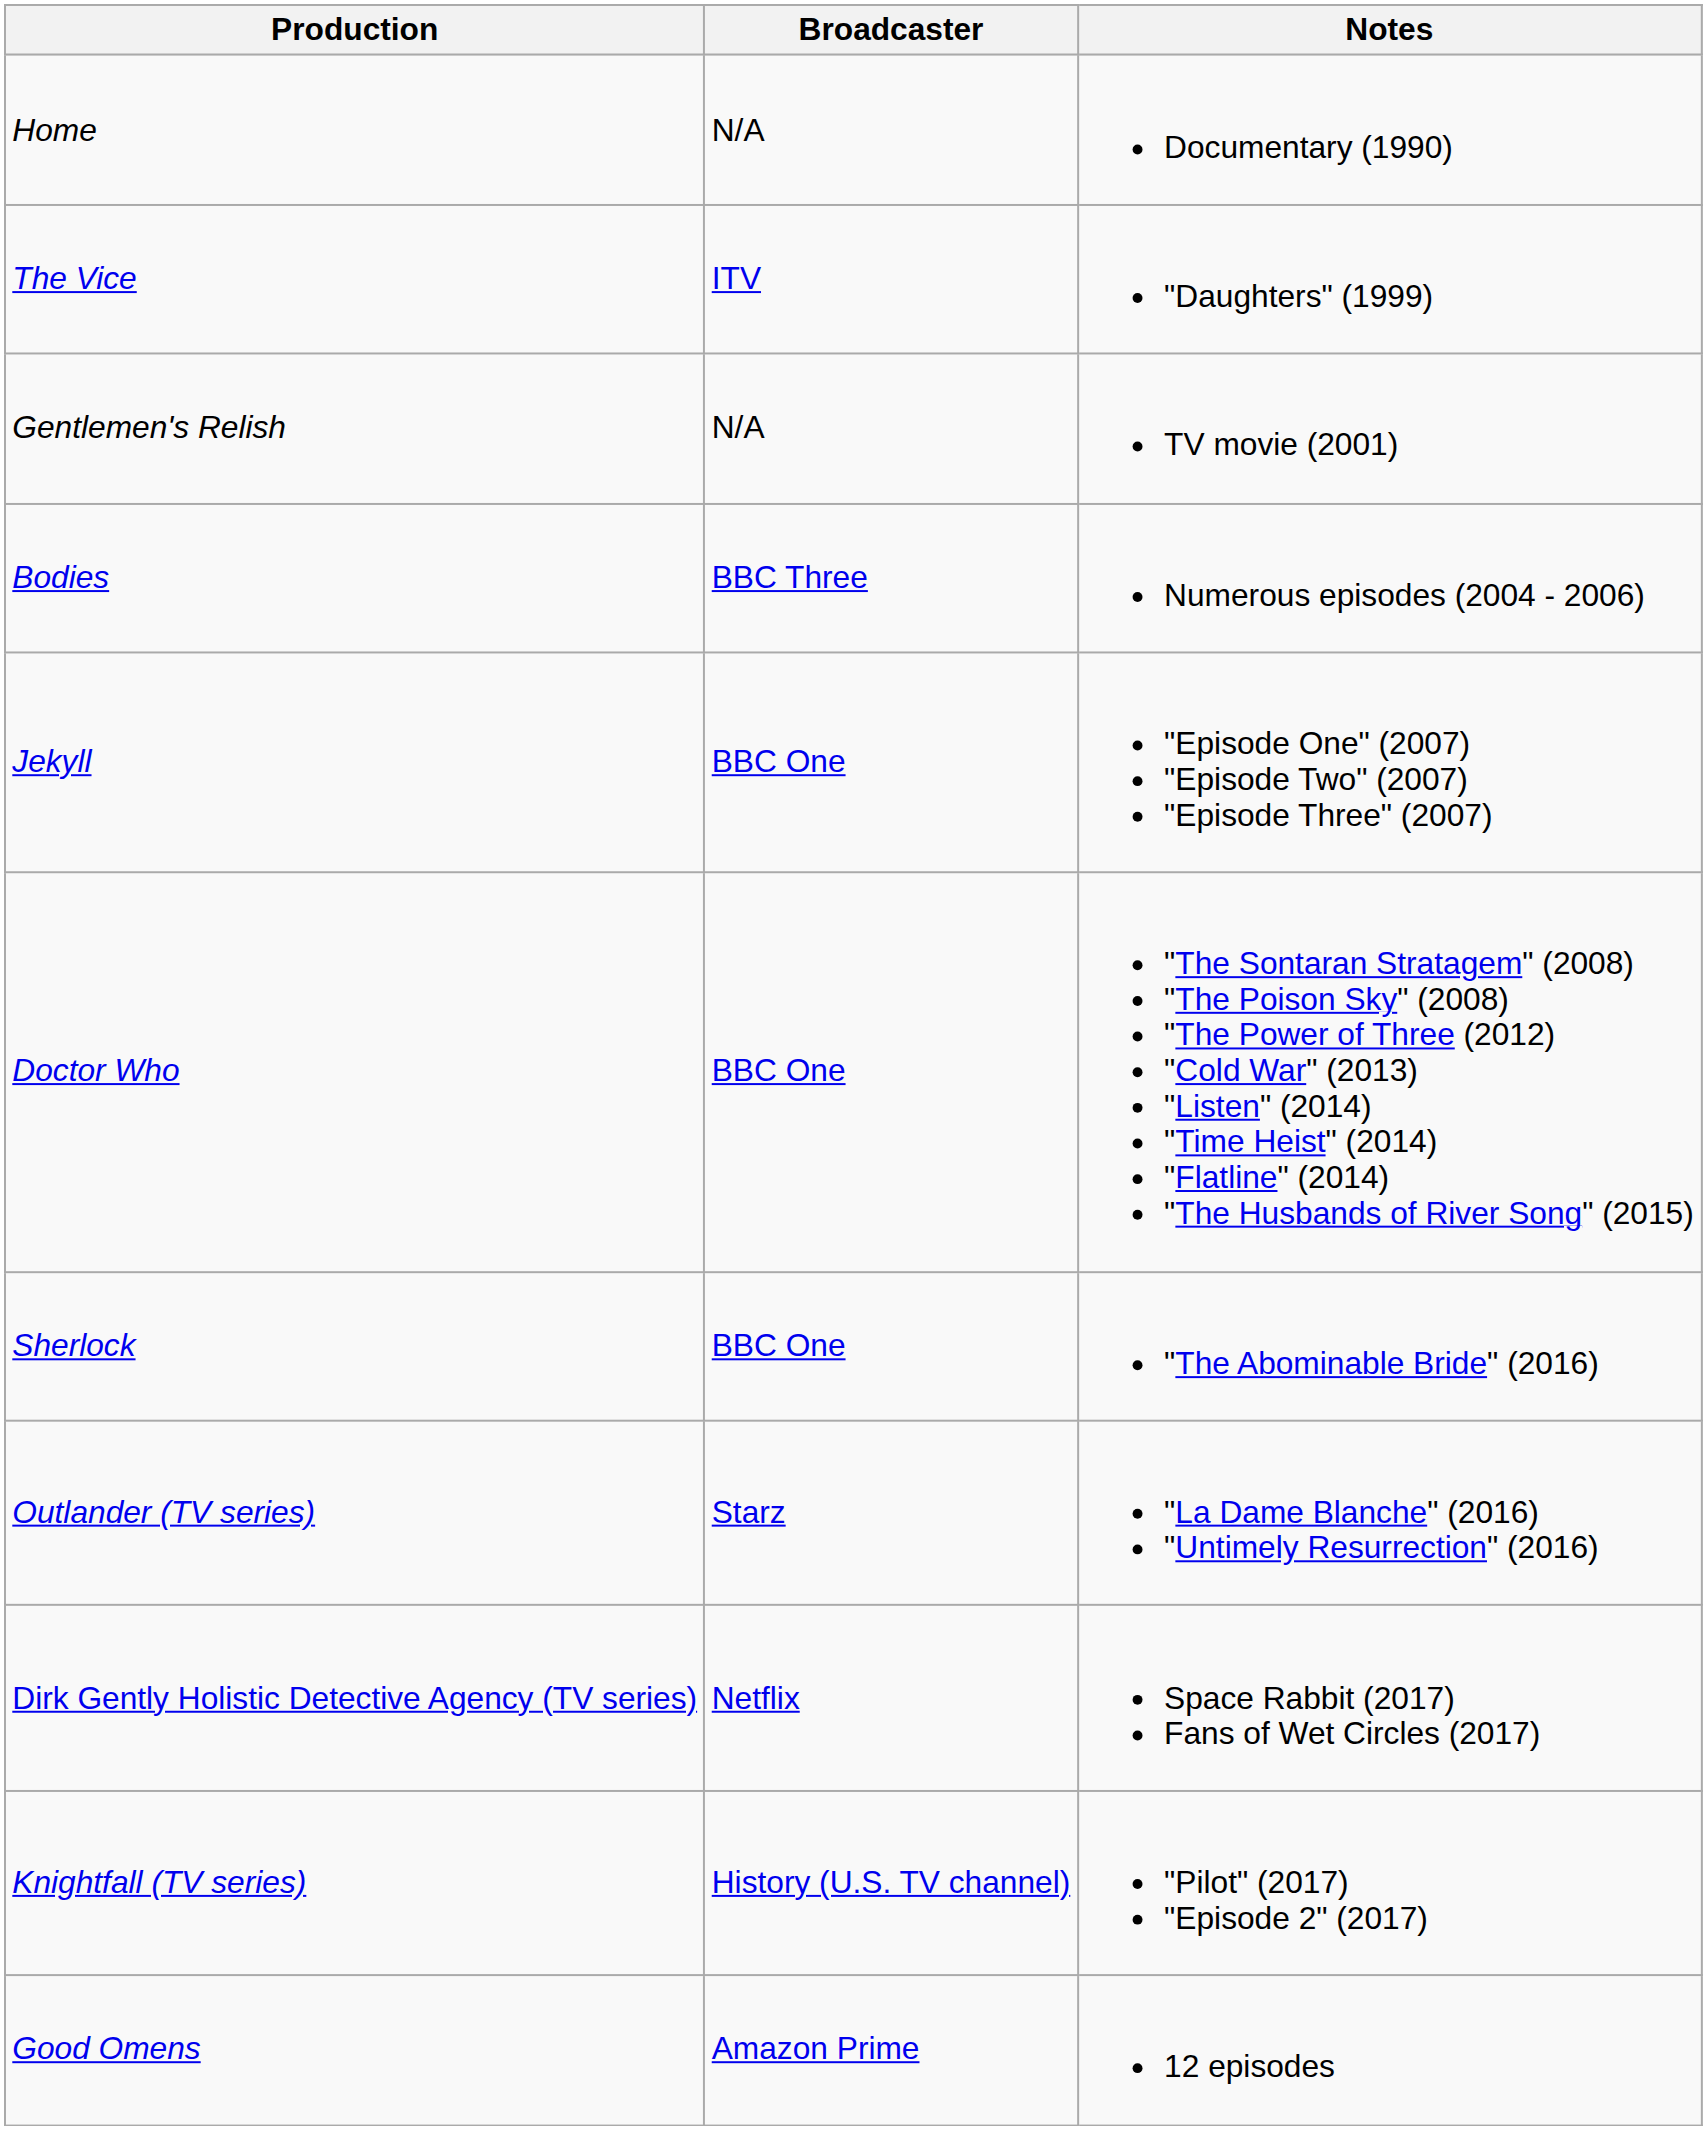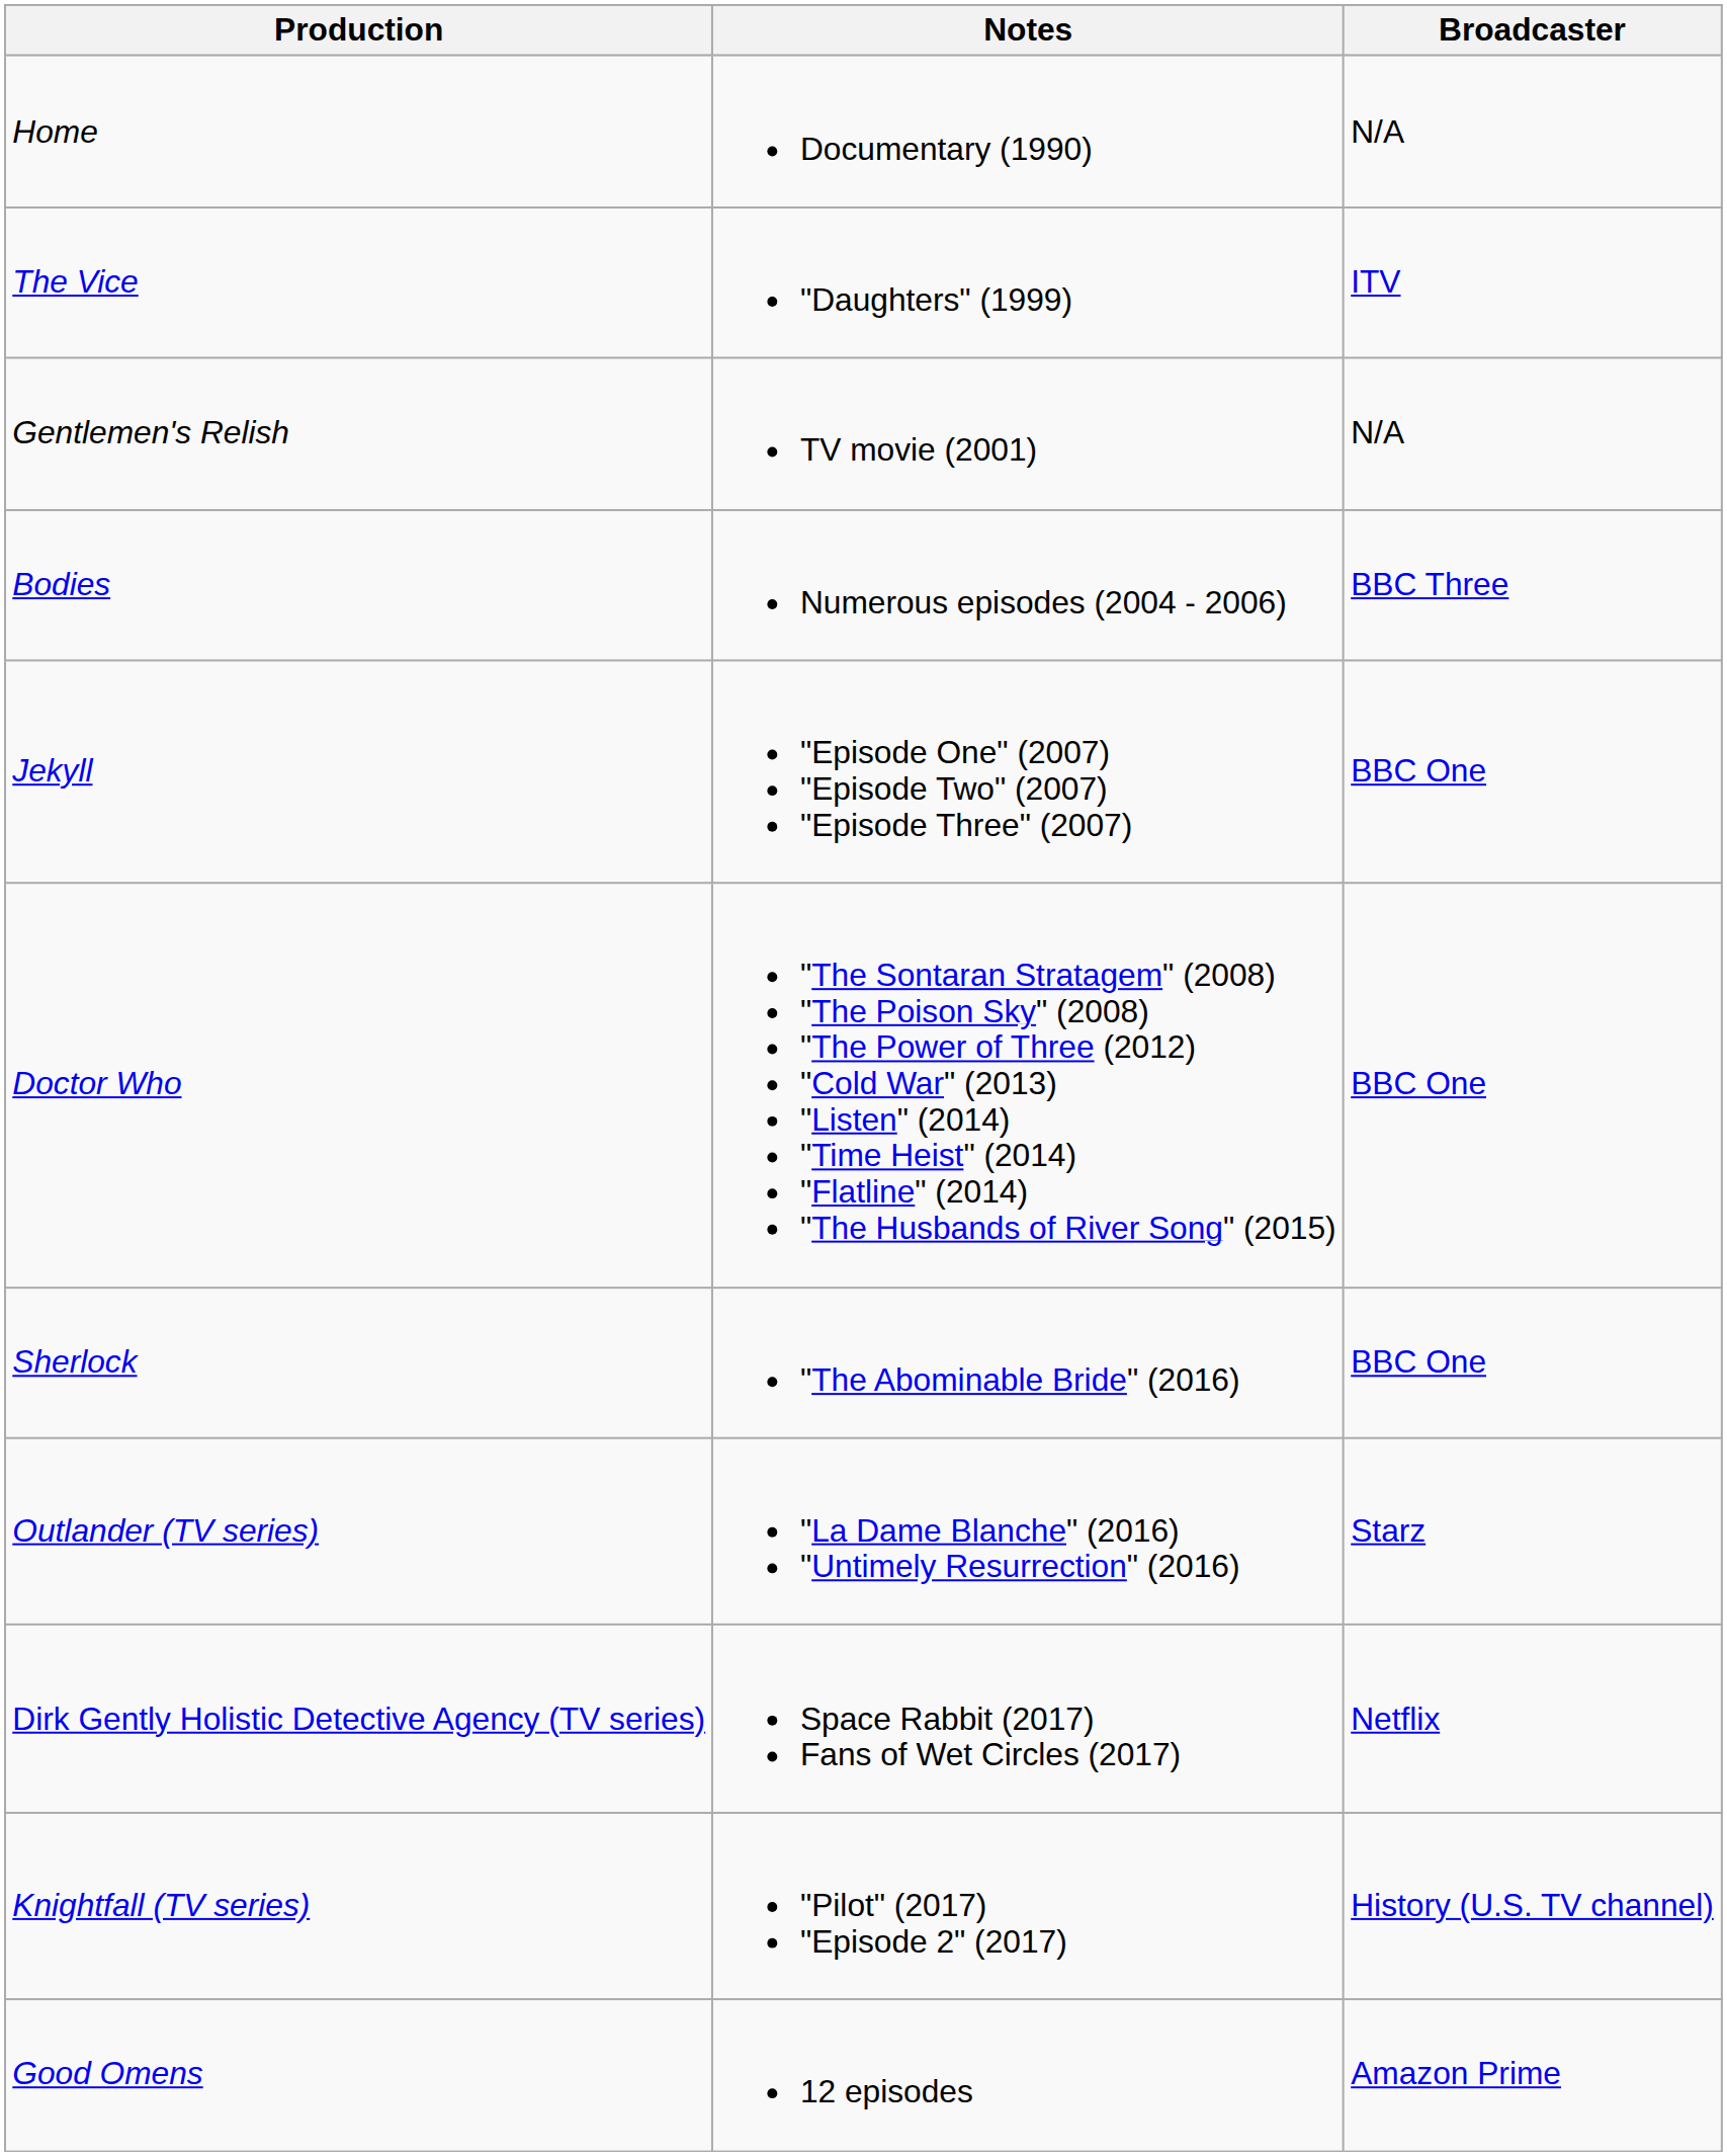 <table class="wikitable">
 <tr style="background:#ccc; text-align:center;">
 <th>Production</th>
+<th>Notes</th>
 <th>Broadcaster</th>
-<th>Notes</th>
 </tr>
 <tr>
 <td><em>Home</em></td>
+<td><br><ul><li>Documentary (1990)</li></ul></td>
 <td>N/A</td>
-<td><br><ul><li>Documentary (1990)</li></ul></td>
 </tr>
 <tr>
 <td><em><a href='#'>The Vice</a></em></td>
+<td><br><ul><li>"Daughters" (1999)</li></ul></td>
 <td><a href='#'>ITV</a></td>
-<td><br><ul><li>"Daughters" (1999)</li></ul></td>
 </tr>
 <tr>
 <td><em>Gentlemen's Relish</em></td>
+<td><br><ul><li>TV movie (2001)</li></ul></td>
 <td>N/A</td>
-<td><br><ul><li>TV movie (2001)</li></ul></td>
 </tr>
 <tr>
 <td><em><a href='#'>Bodies</a></em></td>
+<td><br><ul><li>Numerous episodes (2004 - 2006)</li></ul></td>
 <td><a href='#'>BBC Three</a></td>
-<td><br><ul><li>Numerous episodes (2004 - 2006)</li></ul></td>
 </tr>
 <tr>
 <td><em><a href='#'>Jekyll</a></em></td>
+<td><br><ul><li>"Episode One" (2007)</li><li>"Episode Two" (2007)</li><li>"Episode Three" (2007)</li></ul></td>
 <td><a href='#'>BBC One</a></td>
-<td><br><ul><li>"Episode One" (2007)</li><li>"Episode Two" (2007)</li><li>"Episode Three" (2007)</li></ul></td>
 </tr>
 <tr>
 <td><em><a href='#'>Doctor Who</a></em></td>
+<td><br><ul><li>"<a href='#'>The Sontaran Stratagem</a>" (2008)</li><li>"<a href='#'>The Poison Sky</a>" (2008)</li><li>"<a href='#'>The Power of Three</a> (2012)</li><li>"<a href='#'>Cold War</a>" (2013)</li><li>"<a href='#'>Listen</a>" (2014)</li><li>"<a href='#'>Time Heist</a>" (2014)</li><li>"<a href='#'>Flatline</a>" (2014)</li><li>"<a href='#'>The Husbands of River Song</a>" (2015)</li></ul></td>
 <td><a href='#'>BBC One</a></td>
-<td><br><ul><li>"<a href='#'>The Sontaran Stratagem</a>" (2008)</li><li>"<a href='#'>The Poison Sky</a>" (2008)</li><li>"<a href='#'>The Power of Three</a> (2012)</li><li>"<a href='#'>Cold War</a>" (2013)</li><li>"<a href='#'>Listen</a>" (2014)</li><li>"<a href='#'>Time Heist</a>" (2014)</li><li>"<a href='#'>Flatline</a>" (2014)</li><li>"<a href='#'>The Husbands of River Song</a>" (2015)</li></ul></td>
 </tr>
 <tr>
 <td><em><a href='#'>Sherlock</a></em></td>
+<td><br><ul><li>"<a href='#'>The Abominable Bride</a>" (2016)</li></ul></td>
 <td><a href='#'>BBC One</a></td>
-<td><br><ul><li>"<a href='#'>The Abominable Bride</a>" (2016)</li></ul></td>
 </tr>
 <tr>
 <td><em><a href='#'>Outlander (TV series)</a></em></td>
+<td><br><ul><li>"<a href='#'>La Dame Blanche</a>" (2016)</li><li>"<a href='#'>Untimely Resurrection</a>" (2016)</li></ul></td>
 <td><a href='#'>Starz</a></td>
-<td><br><ul><li>"<a href='#'>La Dame Blanche</a>" (2016)</li><li>"<a href='#'>Untimely Resurrection</a>" (2016)</li></ul></td>
 </tr>
 <tr>
 <td><a href='#'>Dirk Gently Holistic Detective Agency (TV series)</a></td>
+<td><br><ul><li>Space Rabbit (2017)</li><li>Fans of Wet Circles (2017)</li></ul></td>
 <td><a href='#'>Netflix</a></td>
-<td><br><ul><li>Space Rabbit (2017)</li><li>Fans of Wet Circles (2017)</li></ul></td>
 </tr>
 <tr>
 <td><em><a href='#'>Knightfall (TV series)</a></em></td>
+<td><br><ul><li>"Pilot" (2017)</li><li>"Episode 2" (2017)</li></ul></td>
 <td><a href='#'>History (U.S. TV channel)</a></td>
-<td><br><ul><li>"Pilot" (2017)</li><li>"Episode 2" (2017)</li></ul></td>
 </tr>
 <tr>
 <td><em><a href='#'>Good Omens</a></em></td>
+<td><br><ul><li>12 episodes</li></ul></td>
 <td><a href='#'>Amazon Prime</a></td>
-<td><br><ul><li>12 episodes</li></ul></td>
 </tr>
 </table>
